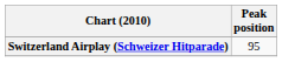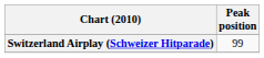 <table class="wikitable sortable plainrowheaders" style="text-align:center">
 <tr>
 <th scope="col">Chart (2010)</th>
 <th scope="col">Peak<br>position</th>
 </tr>
 <tr>
 </tr>
 <tr>
 </tr>
 <tr>
 </tr>
 <tr>
 </tr>
 <tr>
 <th scope="row">Switzerland Airplay (<a href='#'>Schweizer Hitparade</a>)</th>
-<td>95</td>
+<td>99</td>
 </tr>
 <tr>
 </tr>
 <tr>
 </tr>
 <tr>
 </tr>
 </table>
